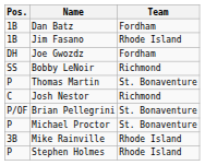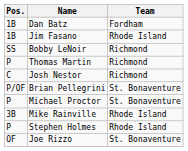 <table class=wikitable>
 <tr>
 <th>Pos.</th>
 <th>Name</th>
 <th>Team</th>
 </tr>
 <tr>
 <td>1B</td>
 <td>Dan Batz</td>
 <td>Fordham</td>
 </tr>
 <tr>
 <td>1B</td>
 <td>Jim Fasano</td>
 <td>Rhode Island</td>
 </tr>
 <tr>
-<td>DH</td>
-<td>Joe Gwozdz</td>
-<td>Fordham</td>
-</tr>
-<tr>
 <td>SS</td>
 <td>Bobby LeNoir</td>
 <td>Richmond</td>
 </tr>
 <tr>
 <td>P</td>
 <td>Thomas Martin</td>
-<td>St. Bonaventure</td>
+<td>Richmond</td>
 </tr>
 <tr>
 <td>C</td>
 <td>Josh Nestor</td>
 <td>Richmond</td>
 </tr>
 <tr>
 <td>P/OF</td>
 <td>Brian Pellegrini</td>
 <td>St. Bonaventure</td>
 </tr>
 <tr>
 <td>P</td>
 <td>Michael Proctor</td>
 <td>St. Bonaventure</td>
 </tr>
 <tr>
 <td>3B</td>
 <td>Mike Rainville</td>
 <td>Rhode Island</td>
 </tr>
 <tr>
 <td>P</td>
 <td>Stephen Holmes</td>
 <td>Rhode Island</td>
 </tr>
+<tr>
+<td>OF</td>
+<td>Joe Rizzo</td>
+<td>St. Bonaventure</td>
+</tr>
 </table>
